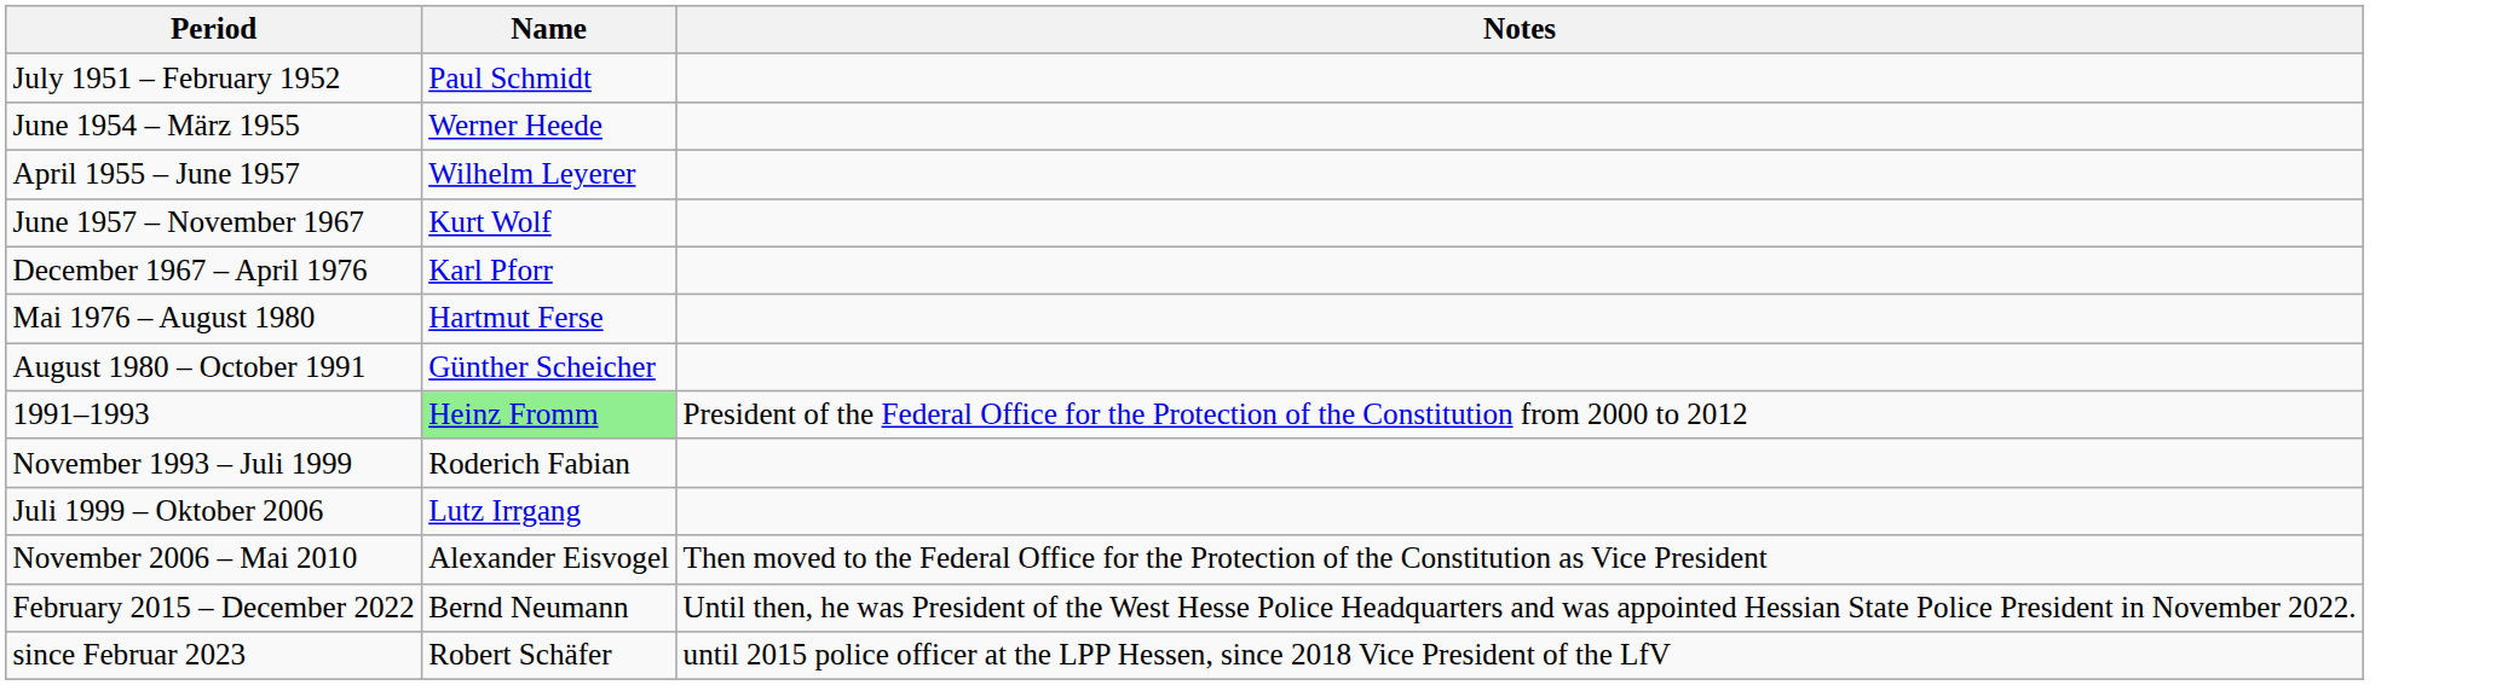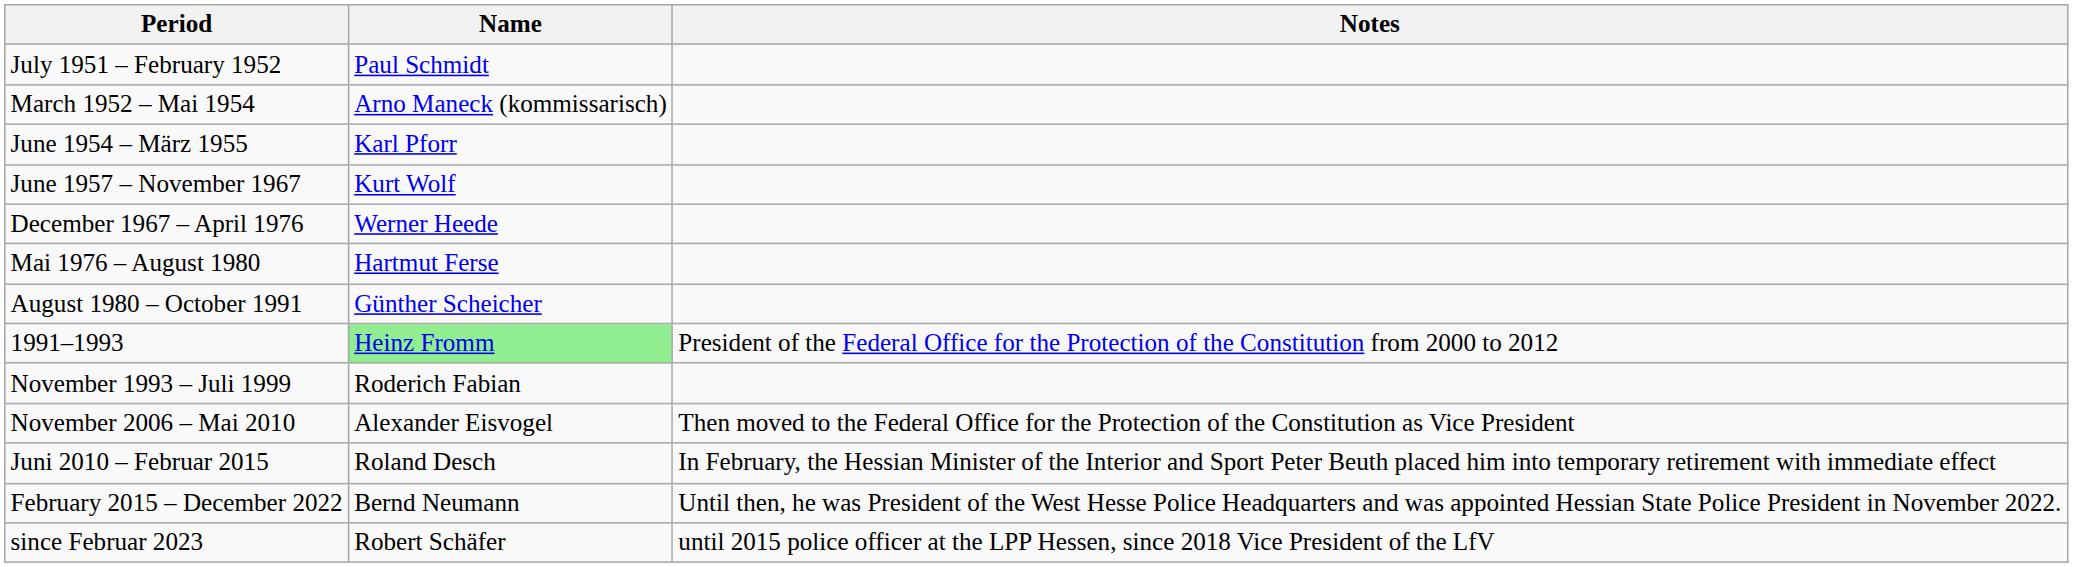 <table class="wikitable">
 <tr>
 <th>Period</th>
 <th>Name</th>
 <th>Notes</th>
 </tr>
 <tr>
 <td>July 1951 – February 1952</td>
 <td><a href='#'>Paul Schmidt</a></td>
 <td></td>
 </tr>
 <tr>
-<td>June 1954 – März 1955</td>
-<td><a href='#'>Werner Heede</a></td>
+<td>March 1952 – Mai 1954</td>
+<td><a href='#'>Arno Maneck</a> (kommissarisch)</td>
 <td></td>
 </tr>
 <tr>
-<td>April 1955 – June 1957</td>
-<td><a href='#'>Wilhelm Leyerer</a></td>
+<td>June 1954 – März 1955</td>
+<td><a href='#'>Karl Pforr</a></td>
 <td></td>
 </tr>
 <tr>
 <td>June 1957 – November 1967</td>
 <td><a href='#'>Kurt Wolf</a></td>
 <td></td>
 </tr>
 <tr>
 <td>December 1967 – April 1976</td>
-<td><a href='#'>Karl Pforr</a></td>
+<td><a href='#'>Werner Heede</a></td>
 <td></td>
 </tr>
 <tr>
 <td>Mai 1976 – August 1980</td>
 <td><a href='#'>Hartmut Ferse</a></td>
 <td></td>
 </tr>
 <tr>
 <td>August 1980 – October 1991</td>
 <td><a href='#'>Günther Scheicher</a></td>
 <td></td>
 </tr>
 <tr>
 <td>1991–1993</td>
 <td style="background: lightgreen;"><a href='#'>Heinz Fromm</a></td>
 <td>President of the <a href='#'>Federal Office for the Protection of the Constitution</a> from 2000 to 2012</td>
 </tr>
 <tr>
 <td>November 1993 – Juli 1999</td>
 <td>Roderich Fabian</td>
 <td></td>
 </tr>
 <tr>
-<td>Juli 1999 – Oktober 2006</td>
-<td><a href='#'>Lutz Irrgang</a></td>
-<td></td>
-</tr>
-<tr>
 <td>November 2006 – Mai 2010</td>
 <td>Alexander Eisvogel</td>
 <td>Then moved to the Federal Office for the Protection of the Constitution as Vice President</td>
+</tr>
+<tr>
+<td>Juni 2010 – Februar 2015</td>
+<td>Roland Desch</td>
+<td>In February, the Hessian Minister of the Interior and Sport Peter Beuth placed him into temporary retirement with immediate effect</td>
 </tr>
 <tr>
 <td>February 2015 – December 2022</td>
 <td>Bernd Neumann</td>
 <td>Until then, he was President of the West Hesse Police Headquarters and was appointed Hessian State Police President in November 2022.</td>
 </tr>
 <tr>
 <td>since Februar 2023</td>
 <td>Robert Schäfer</td>
 <td>until 2015 police officer at the LPP Hessen, since 2018 Vice President of the LfV</td>
 </tr>
 </table>
